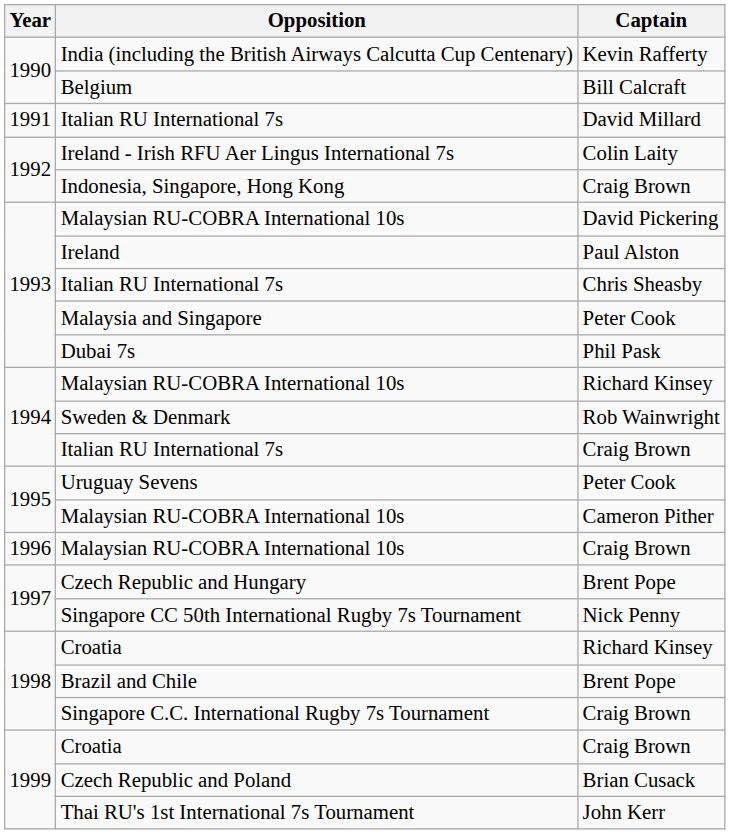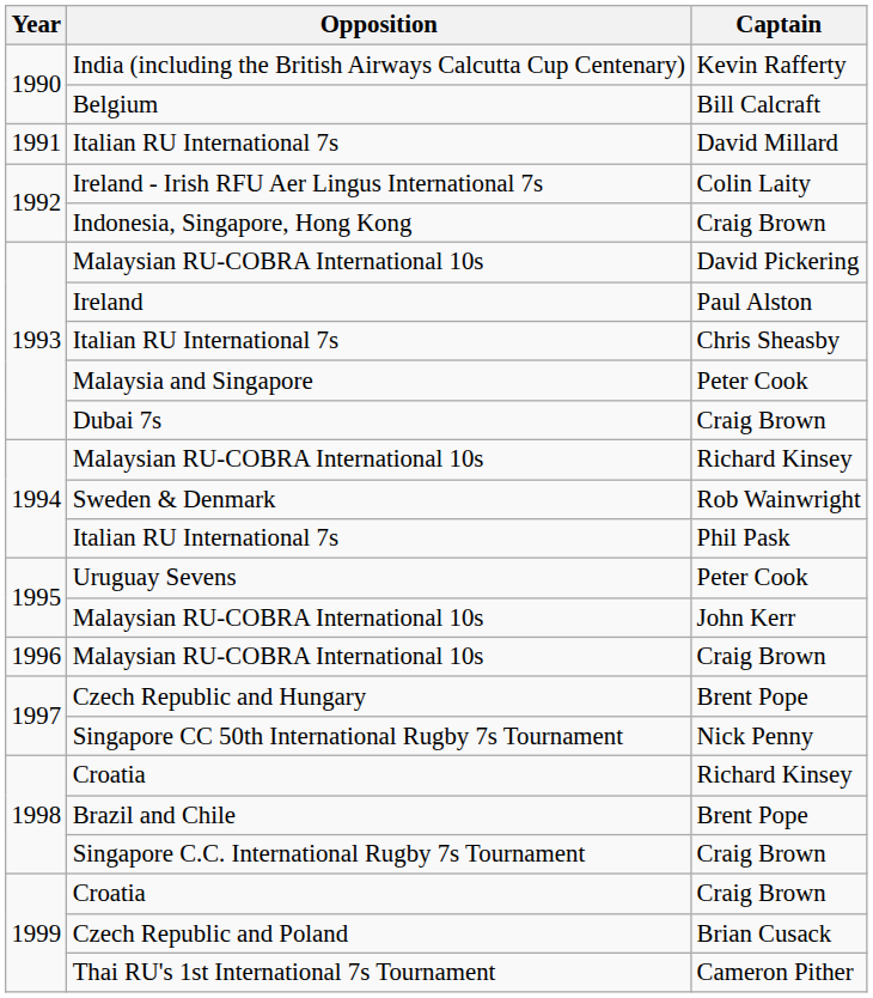 <table class="wikitable">
 <tr>
 <th>Year</th>
 <th>Opposition</th>
 <th>Captain</th>
 </tr>
 <tr>
 <td rowspan=2>1990</td>
 <td>India (including the British Airways Calcutta Cup Centenary)</td>
 <td>Kevin Rafferty </td>
 </tr>
 <tr>
 <td>Belgium</td>
 <td>Bill Calcraft </td>
 </tr>
 <tr>
 <td>1991</td>
 <td>Italian RU International 7s</td>
 <td>David Millard </td>
 </tr>
 <tr>
 <td rowspan=2>1992</td>
 <td>Ireland - Irish RFU Aer Lingus International 7s</td>
 <td>Colin Laity </td>
 </tr>
 <tr>
 <td>Indonesia, Singapore, Hong Kong</td>
 <td>Craig Brown </td>
 </tr>
 <tr>
 <td rowspan=5>1993</td>
 <td>Malaysian RU-COBRA International 10s</td>
 <td>David Pickering </td>
 </tr>
 <tr>
 <td>Ireland</td>
 <td>Paul Alston </td>
 </tr>
 <tr>
 <td>Italian RU International 7s</td>
 <td>Chris Sheasby </td>
 </tr>
 <tr>
 <td>Malaysia and Singapore</td>
 <td>Peter Cook </td>
 </tr>
 <tr>
 <td>Dubai 7s</td>
-<td>Phil Pask </td>
+<td>Craig Brown </td>
 </tr>
 <tr>
 <td rowspan=3>1994</td>
 <td>Malaysian RU-COBRA International 10s</td>
 <td>Richard Kinsey </td>
 </tr>
 <tr>
 <td>Sweden & Denmark</td>
 <td>Rob Wainwright </td>
 </tr>
 <tr>
 <td>Italian RU International 7s</td>
-<td>Craig Brown </td>
+<td>Phil Pask </td>
 </tr>
 <tr>
 <td rowspan=2>1995</td>
 <td>Uruguay Sevens</td>
 <td>Peter Cook </td>
 </tr>
 <tr>
 <td>Malaysian RU-COBRA International 10s</td>
-<td>Cameron Pither </td>
+<td>John Kerr </td>
 </tr>
 <tr>
 <td>1996</td>
 <td>Malaysian RU-COBRA International 10s</td>
 <td>Craig Brown </td>
 </tr>
 <tr>
 <td rowspan=2>1997</td>
 <td>Czech Republic and Hungary</td>
 <td>Brent Pope </td>
 </tr>
 <tr>
 <td>Singapore CC 50th International Rugby 7s Tournament</td>
 <td>Nick Penny </td>
 </tr>
 <tr>
 <td rowspan=3>1998</td>
 <td>Croatia</td>
 <td>Richard Kinsey </td>
 </tr>
 <tr>
 <td>Brazil and Chile</td>
 <td>Brent Pope </td>
 </tr>
 <tr>
 <td>Singapore C.C. International Rugby 7s Tournament</td>
 <td>Craig Brown </td>
 </tr>
 <tr>
 <td rowspan=3>1999</td>
 <td>Croatia</td>
 <td>Craig Brown </td>
 </tr>
 <tr>
 <td>Czech Republic and Poland</td>
 <td>Brian Cusack </td>
 </tr>
 <tr>
 <td>Thai RU's 1st International 7s Tournament</td>
-<td>John Kerr </td>
+<td>Cameron Pither </td>
 </tr>
 </table>
